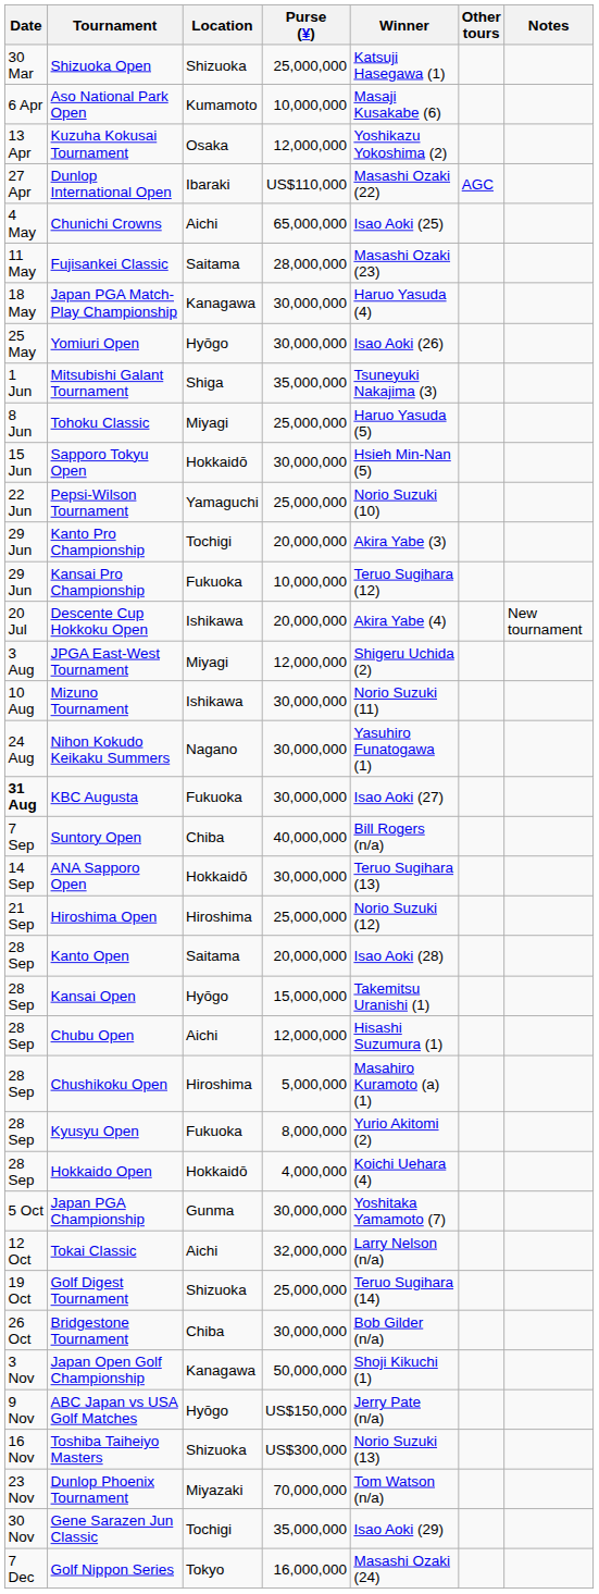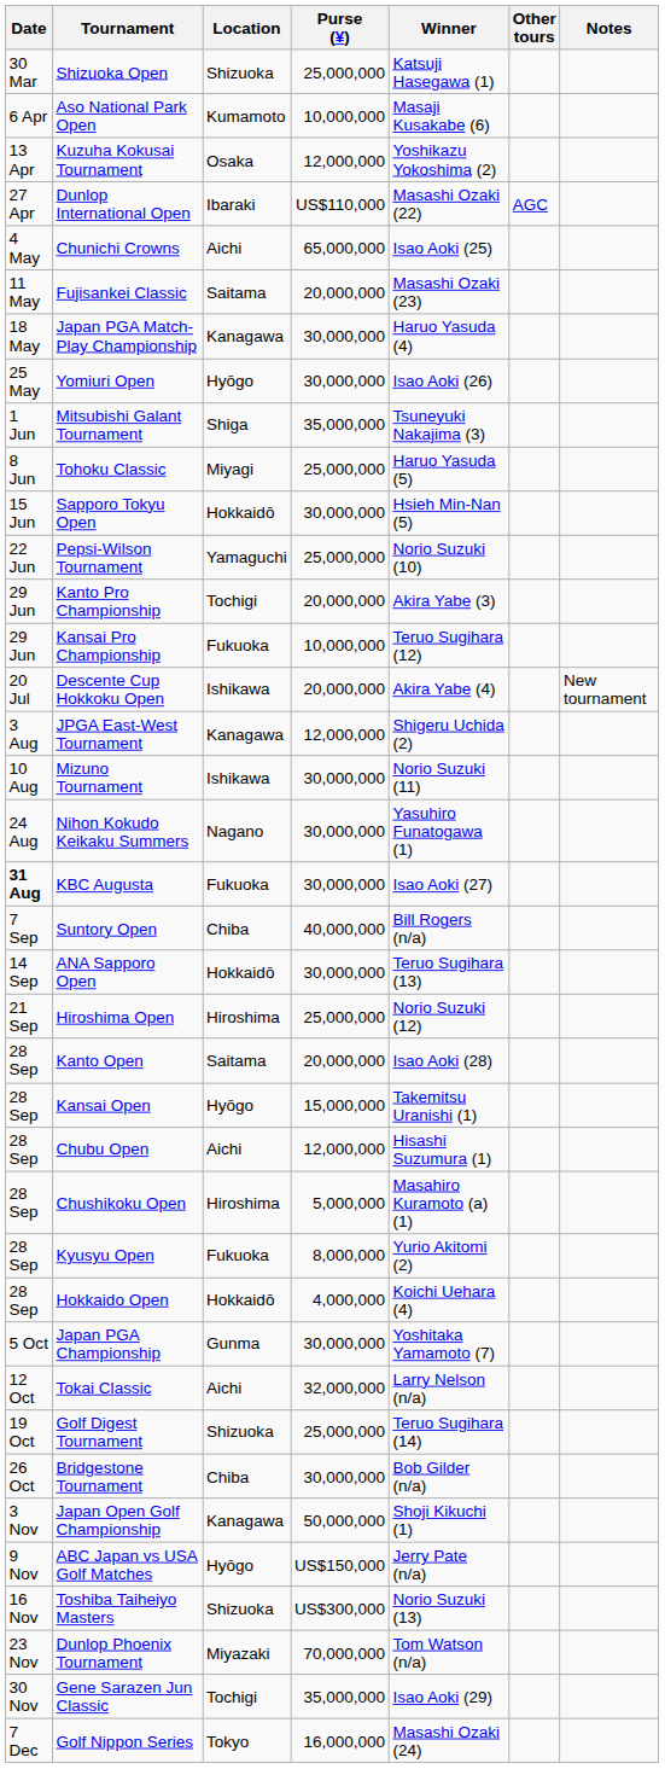 <table class="wikitable" style="font-size:95%">
 <tr>
 <th>Date</th>
 <th>Tournament</th>
 <th>Location</th>
 <th>Purse<br>(<a href='#'>¥</a>)</th>
 <th>Winner</th>
 <th>Other<br>tours</th>
 <th>Notes</th>
 </tr>
 <tr>
 <td>30 Mar</td>
 <td><a href='#'>Shizuoka Open</a></td>
 <td>Shizuoka</td>
 <td align=right>25,000,000</td>
 <td> <a href='#'>Katsuji Hasegawa</a> (1)</td>
 <td></td>
 <td></td>
 </tr>
 <tr>
 <td>6 Apr</td>
 <td><a href='#'>Aso National Park Open</a></td>
 <td>Kumamoto</td>
 <td align=right>10,000,000</td>
 <td> <a href='#'>Masaji Kusakabe</a> (6)</td>
 <td></td>
 <td></td>
 </tr>
 <tr>
 <td>13 Apr</td>
 <td><a href='#'>Kuzuha Kokusai Tournament</a></td>
 <td>Osaka</td>
 <td align=right>12,000,000</td>
 <td> <a href='#'>Yoshikazu Yokoshima</a> (2)</td>
 <td></td>
 <td></td>
 </tr>
 <tr>
 <td>27 Apr</td>
 <td><a href='#'>Dunlop International Open</a></td>
 <td>Ibaraki</td>
 <td align=right>US$110,000</td>
 <td> <a href='#'>Masashi Ozaki</a> (22)</td>
 <td><a href='#'>AGC</a></td>
 <td></td>
 </tr>
 <tr>
 <td>4 May</td>
 <td><a href='#'>Chunichi Crowns</a></td>
 <td>Aichi</td>
 <td align=right>65,000,000</td>
 <td> <a href='#'>Isao Aoki</a> (25)</td>
 <td></td>
 <td></td>
 </tr>
 <tr>
 <td>11 May</td>
 <td><a href='#'>Fujisankei Classic</a></td>
 <td>Saitama</td>
-<td align=right>28,000,000</td>
+<td align=right>20,000,000</td>
 <td> <a href='#'>Masashi Ozaki</a> (23)</td>
 <td></td>
 <td></td>
 </tr>
 <tr>
 <td>18 May</td>
 <td><a href='#'>Japan PGA Match-Play Championship</a></td>
 <td>Kanagawa</td>
 <td align=right>30,000,000</td>
 <td> <a href='#'>Haruo Yasuda</a> (4)</td>
 <td></td>
 <td></td>
 </tr>
 <tr>
 <td>25 May</td>
 <td><a href='#'>Yomiuri Open</a></td>
 <td>Hyōgo</td>
 <td align=right>30,000,000</td>
 <td> <a href='#'>Isao Aoki</a> (26)</td>
 <td></td>
 <td></td>
 </tr>
 <tr>
 <td>1 Jun</td>
 <td><a href='#'>Mitsubishi Galant Tournament</a></td>
 <td>Shiga</td>
 <td align=right>35,000,000</td>
 <td> <a href='#'>Tsuneyuki Nakajima</a> (3)</td>
 <td></td>
 <td></td>
 </tr>
 <tr>
 <td>8 Jun</td>
 <td><a href='#'>Tohoku Classic</a></td>
 <td>Miyagi</td>
 <td align=right>25,000,000</td>
 <td> <a href='#'>Haruo Yasuda</a> (5)</td>
 <td></td>
 <td></td>
 </tr>
 <tr>
 <td>15 Jun</td>
 <td><a href='#'>Sapporo Tokyu Open</a></td>
 <td>Hokkaidō</td>
 <td align=right>30,000,000</td>
 <td> <a href='#'>Hsieh Min-Nan</a> (5)</td>
 <td></td>
 <td></td>
 </tr>
 <tr>
 <td>22 Jun</td>
 <td><a href='#'>Pepsi-Wilson Tournament</a></td>
 <td>Yamaguchi</td>
 <td align=right>25,000,000</td>
 <td> <a href='#'>Norio Suzuki</a> (10)</td>
 <td></td>
 <td></td>
 </tr>
 <tr>
 <td>29 Jun</td>
 <td><a href='#'>Kanto Pro Championship</a></td>
 <td>Tochigi</td>
 <td align=right>20,000,000</td>
 <td> <a href='#'>Akira Yabe</a> (3)</td>
 <td></td>
 <td></td>
 </tr>
 <tr>
 <td>29 Jun</td>
 <td><a href='#'>Kansai Pro Championship</a></td>
 <td>Fukuoka</td>
 <td align=right>10,000,000</td>
 <td> <a href='#'>Teruo Sugihara</a> (12)</td>
 <td></td>
 <td></td>
 </tr>
 <tr>
 <td>20 Jul</td>
 <td><a href='#'>Descente Cup Hokkoku Open</a></td>
 <td>Ishikawa</td>
 <td align=right>20,000,000</td>
 <td> <a href='#'>Akira Yabe</a> (4)</td>
 <td></td>
 <td>New tournament</td>
 </tr>
 <tr>
 <td>3 Aug</td>
 <td><a href='#'>JPGA East-West Tournament</a></td>
-<td>Miyagi</td>
+<td>Kanagawa</td>
 <td align=right>12,000,000</td>
 <td> <a href='#'>Shigeru Uchida</a> (2)</td>
 <td></td>
 <td></td>
 </tr>
 <tr>
 <td>10 Aug</td>
 <td><a href='#'>Mizuno Tournament</a></td>
 <td>Ishikawa</td>
 <td align=right>30,000,000</td>
 <td> <a href='#'>Norio Suzuki</a> (11)</td>
 <td></td>
 <td></td>
 </tr>
 <tr>
 <td>24 Aug</td>
 <td><a href='#'>Nihon Kokudo Keikaku Summers</a></td>
 <td>Nagano</td>
 <td align=right>30,000,000</td>
 <td> <a href='#'>Yasuhiro Funatogawa</a> (1)</td>
 <td></td>
 <td></td>
 </tr>
 <tr>
 <td><strong>31 Aug</strong></td>
 <td><a href='#'>KBC Augusta</a></td>
 <td>Fukuoka</td>
 <td align=right>30,000,000</td>
 <td> <a href='#'>Isao Aoki</a> (27)</td>
 <td></td>
 <td></td>
 </tr>
 <tr>
 <td>7 Sep</td>
 <td><a href='#'>Suntory Open</a></td>
 <td>Chiba</td>
 <td align=right>40,000,000</td>
 <td> <a href='#'>Bill Rogers</a> (n/a)</td>
 <td></td>
 <td></td>
 </tr>
 <tr>
 <td>14 Sep</td>
 <td><a href='#'>ANA Sapporo Open</a></td>
 <td>Hokkaidō</td>
 <td align=right>30,000,000</td>
 <td> <a href='#'>Teruo Sugihara</a> (13)</td>
 <td></td>
 <td></td>
 </tr>
 <tr>
 <td>21 Sep</td>
 <td><a href='#'>Hiroshima Open</a></td>
 <td>Hiroshima</td>
 <td align=right>25,000,000</td>
 <td> <a href='#'>Norio Suzuki</a> (12)</td>
 <td></td>
 <td></td>
 </tr>
 <tr>
 <td>28 Sep</td>
 <td><a href='#'>Kanto Open</a></td>
 <td>Saitama</td>
 <td align=right>20,000,000</td>
 <td> <a href='#'>Isao Aoki</a> (28)</td>
 <td></td>
 <td></td>
 </tr>
 <tr>
 <td>28 Sep</td>
 <td><a href='#'>Kansai Open</a></td>
 <td>Hyōgo</td>
 <td align=right>15,000,000</td>
 <td> <a href='#'>Takemitsu Uranishi</a> (1)</td>
 <td></td>
 <td></td>
 </tr>
 <tr>
 <td>28 Sep</td>
 <td><a href='#'>Chubu Open</a></td>
 <td>Aichi</td>
 <td align=right>12,000,000</td>
 <td> <a href='#'>Hisashi Suzumura</a> (1)</td>
 <td></td>
 <td></td>
 </tr>
 <tr>
 <td>28 Sep</td>
 <td><a href='#'>Chushikoku Open</a></td>
 <td>Hiroshima</td>
 <td align=right>5,000,000</td>
 <td> <a href='#'>Masahiro Kuramoto</a> (a) (1)</td>
 <td></td>
 <td></td>
 </tr>
 <tr>
 <td>28 Sep</td>
 <td><a href='#'>Kyusyu Open</a></td>
 <td>Fukuoka</td>
 <td align=right>8,000,000</td>
 <td> <a href='#'>Yurio Akitomi</a> (2)</td>
 <td></td>
 <td></td>
 </tr>
 <tr>
 <td>28 Sep</td>
 <td><a href='#'>Hokkaido Open</a></td>
 <td>Hokkaidō</td>
 <td align=right>4,000,000</td>
 <td> <a href='#'>Koichi Uehara</a> (4)</td>
 <td></td>
 <td></td>
 </tr>
 <tr>
 <td>5 Oct</td>
 <td><a href='#'>Japan PGA Championship</a></td>
 <td>Gunma</td>
 <td align=right>30,000,000</td>
 <td> <a href='#'>Yoshitaka Yamamoto</a> (7)</td>
 <td></td>
 <td></td>
 </tr>
 <tr>
 <td>12 Oct</td>
 <td><a href='#'>Tokai Classic</a></td>
 <td>Aichi</td>
 <td align=right>32,000,000</td>
 <td> <a href='#'>Larry Nelson</a> (n/a)</td>
 <td></td>
 <td></td>
 </tr>
 <tr>
 <td>19 Oct</td>
 <td><a href='#'>Golf Digest Tournament</a></td>
 <td>Shizuoka</td>
 <td align=right>25,000,000</td>
 <td> <a href='#'>Teruo Sugihara</a> (14)</td>
 <td></td>
 <td></td>
 </tr>
 <tr>
 <td>26 Oct</td>
 <td><a href='#'>Bridgestone Tournament</a></td>
 <td>Chiba</td>
 <td align=right>30,000,000</td>
 <td> <a href='#'>Bob Gilder</a> (n/a)</td>
 <td></td>
 <td></td>
 </tr>
 <tr>
 <td>3 Nov</td>
 <td><a href='#'>Japan Open Golf Championship</a></td>
 <td>Kanagawa</td>
 <td align=right>50,000,000</td>
 <td> <a href='#'>Shoji Kikuchi</a> (1)</td>
 <td></td>
 <td></td>
 </tr>
 <tr>
 <td>9 Nov</td>
 <td><a href='#'>ABC Japan vs USA Golf Matches</a></td>
 <td>Hyōgo</td>
 <td align=right>US$150,000</td>
 <td> <a href='#'>Jerry Pate</a> (n/a)</td>
 <td></td>
 <td></td>
 </tr>
 <tr>
 <td>16 Nov</td>
 <td><a href='#'>Toshiba Taiheiyo Masters</a></td>
 <td>Shizuoka</td>
 <td align=right>US$300,000</td>
 <td> <a href='#'>Norio Suzuki</a> (13)</td>
 <td></td>
 <td></td>
 </tr>
 <tr>
 <td>23 Nov</td>
 <td><a href='#'>Dunlop Phoenix Tournament</a></td>
 <td>Miyazaki</td>
 <td align=right>70,000,000</td>
 <td> <a href='#'>Tom Watson</a> (n/a)</td>
 <td></td>
 <td></td>
 </tr>
 <tr>
 <td>30 Nov</td>
 <td><a href='#'>Gene Sarazen Jun Classic</a></td>
 <td>Tochigi</td>
 <td align=right>35,000,000</td>
 <td> <a href='#'>Isao Aoki</a> (29)</td>
 <td></td>
 <td></td>
 </tr>
 <tr>
 <td>7 Dec</td>
 <td><a href='#'>Golf Nippon Series</a></td>
 <td>Tokyo</td>
 <td align=right>16,000,000</td>
 <td> <a href='#'>Masashi Ozaki</a> (24)</td>
 <td></td>
 <td></td>
 </tr>
 </table>
